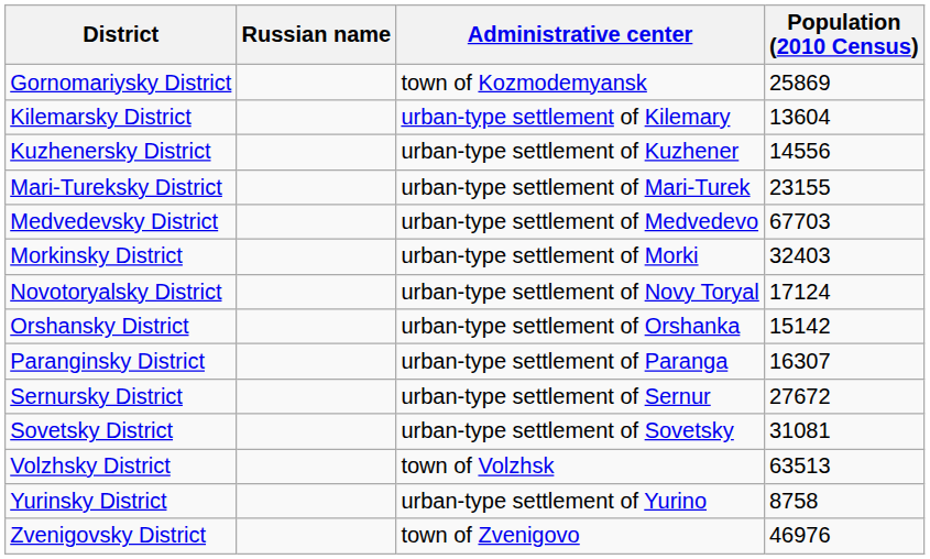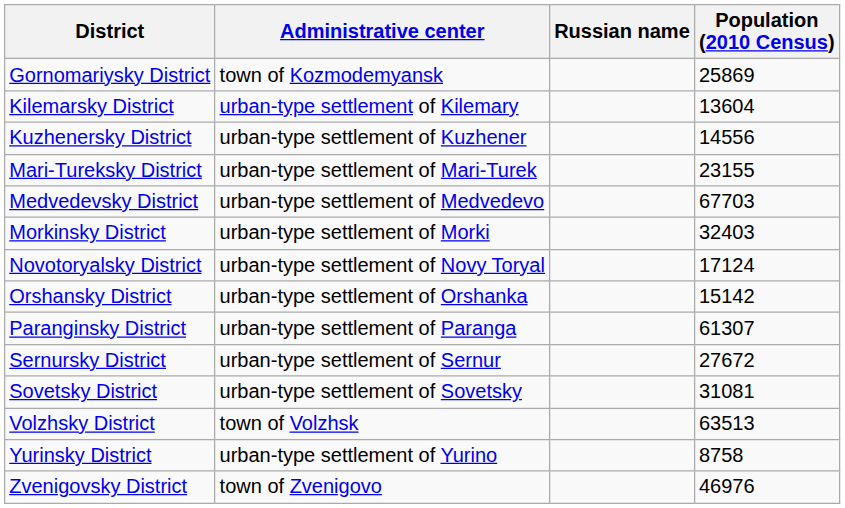 <table class="wikitable sortable">
 <tr>
 <th>District</th>
+<th><a href='#'>Administrative center</a></th>
 <th>Russian name</th>
-<th><a href='#'>Administrative center</a></th>
 <th>Population<br>(<a href='#'>2010 Census</a>)</th>
 </tr>
 <tr>
 <td><a href='#'>Gornomariysky District</a></td>
+<td>town of <a href='#'>Kozmodemyansk</a></td>
 <td></td>
-<td>town of <a href='#'>Kozmodemyansk</a></td>
 <td>25869</td>
 </tr>
 <tr>
 <td><a href='#'>Kilemarsky District</a></td>
+<td><a href='#'>urban-type settlement</a> of <a href='#'>Kilemary</a></td>
 <td></td>
-<td><a href='#'>urban-type settlement</a> of <a href='#'>Kilemary</a></td>
 <td>13604</td>
 </tr>
 <tr>
 <td><a href='#'>Kuzhenersky District</a></td>
+<td>urban-type settlement of <a href='#'>Kuzhener</a></td>
 <td></td>
-<td>urban-type settlement of <a href='#'>Kuzhener</a></td>
 <td>14556</td>
 </tr>
 <tr>
 <td><a href='#'>Mari-Tureksky District</a></td>
+<td>urban-type settlement of <a href='#'>Mari-Turek</a></td>
 <td></td>
-<td>urban-type settlement of <a href='#'>Mari-Turek</a></td>
 <td>23155</td>
 </tr>
 <tr>
 <td><a href='#'>Medvedevsky District</a></td>
+<td>urban-type settlement of <a href='#'>Medvedevo</a></td>
 <td></td>
-<td>urban-type settlement of <a href='#'>Medvedevo</a></td>
 <td>67703</td>
 </tr>
 <tr>
 <td><a href='#'>Morkinsky District</a></td>
+<td>urban-type settlement of <a href='#'>Morki</a></td>
 <td></td>
-<td>urban-type settlement of <a href='#'>Morki</a></td>
 <td>32403</td>
 </tr>
 <tr>
 <td><a href='#'>Novotoryalsky District</a></td>
+<td>urban-type settlement of <a href='#'>Novy Toryal</a></td>
 <td></td>
-<td>urban-type settlement of <a href='#'>Novy Toryal</a></td>
 <td>17124</td>
 </tr>
 <tr>
 <td><a href='#'>Orshansky District</a></td>
+<td>urban-type settlement of <a href='#'>Orshanka</a></td>
 <td></td>
-<td>urban-type settlement of <a href='#'>Orshanka</a></td>
 <td>15142</td>
 </tr>
 <tr>
 <td><a href='#'>Paranginsky District</a></td>
+<td>urban-type settlement of <a href='#'>Paranga</a></td>
 <td></td>
-<td>urban-type settlement of <a href='#'>Paranga</a></td>
-<td>16307</td>
+<td>61307</td>
 </tr>
 <tr>
 <td><a href='#'>Sernursky District</a></td>
+<td>urban-type settlement of <a href='#'>Sernur</a></td>
 <td></td>
-<td>urban-type settlement of <a href='#'>Sernur</a></td>
 <td>27672</td>
 </tr>
 <tr>
 <td><a href='#'>Sovetsky District</a></td>
+<td>urban-type settlement of <a href='#'>Sovetsky</a></td>
 <td></td>
-<td>urban-type settlement of <a href='#'>Sovetsky</a></td>
 <td>31081</td>
 </tr>
 <tr>
 <td><a href='#'>Volzhsky District</a></td>
+<td>town of <a href='#'>Volzhsk</a></td>
 <td></td>
-<td>town of <a href='#'>Volzhsk</a></td>
 <td>63513</td>
 </tr>
 <tr>
 <td><a href='#'>Yurinsky District</a></td>
+<td>urban-type settlement of <a href='#'>Yurino</a></td>
 <td></td>
-<td>urban-type settlement of <a href='#'>Yurino</a></td>
 <td>8758</td>
 </tr>
 <tr>
 <td><a href='#'>Zvenigovsky District</a></td>
+<td>town of <a href='#'>Zvenigovo</a></td>
 <td></td>
-<td>town of <a href='#'>Zvenigovo</a></td>
 <td>46976</td>
 </tr>
 </table>
